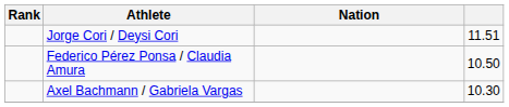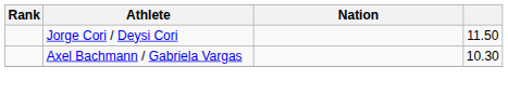 <table class=wikitable style="text-align:center">
 <tr>
 <th width=40>Rank</th>
 <th width=250>Athlete</th>
 <th width=250>Nation</th>
 <th width=40></th>
 </tr>
 <tr>
 <td></td>
 <td align=left><a href='#'>Jorge Cori</a> / <a href='#'>Deysi Cori</a></td>
 <td align=left></td>
-<td>11.51</td>
-</tr>
-<tr>
-<td></td>
-<td align=left><a href='#'>Federico Pérez Ponsa</a> / <a href='#'>Claudia Amura</a></td>
-<td align=left></td>
-<td>10.50</td>
+<td>11.50</td>
 </tr>
 <tr>
 <td></td>
 <td align=left><a href='#'>Axel Bachmann</a> / <a href='#'>Gabriela Vargas</a></td>
 <td align=left></td>
 <td>10.30</td>
 </tr>
 <tr>
 </tr>
 </table>
